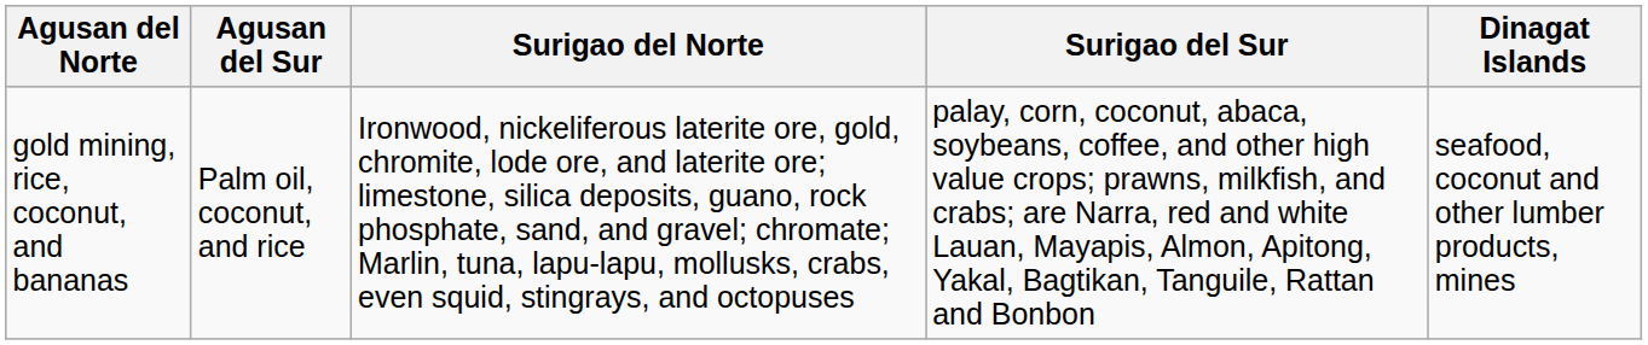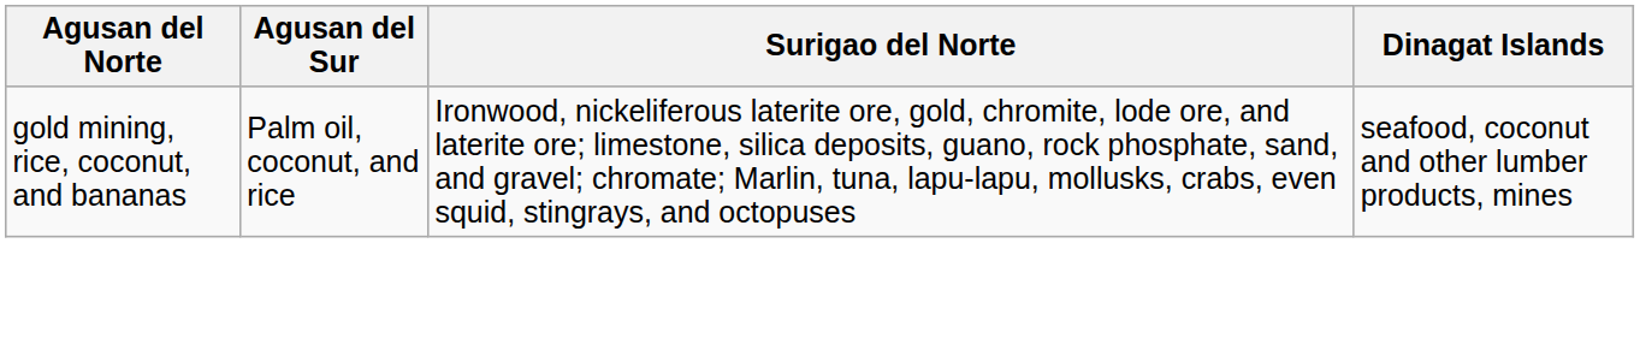 <table class="wikitable">
 <tr>
 <th scope="col">Agusan del Norte</th>
 <th scope="col">Agusan del Sur</th>
 <th scope="col">Surigao del Norte</th>
-<th scope="col">Surigao del Sur</th>
 <th scope="col">Dinagat Islands</th>
 </tr>
 <tr>
 <td>gold mining, rice, coconut, and bananas</td>
 <td>Palm oil, coconut, and rice</td>
 <td>Ironwood, nickeliferous laterite ore, gold, chromite, lode ore, and laterite ore; limestone, silica deposits, guano, rock phosphate, sand, and gravel; chromate; Marlin, tuna, lapu-lapu, mollusks, crabs, even squid, stingrays, and octopuses</td>
-<td>palay, corn, coconut, abaca, soybeans, coffee, and other high value crops; prawns, milkfish, and crabs; are Narra, red and white Lauan, Mayapis, Almon, Apitong, Yakal, Bagtikan, Tanguile, Rattan and Bonbon</td>
 <td>seafood, coconut and other lumber products, mines</td>
 </tr>
 </table>
